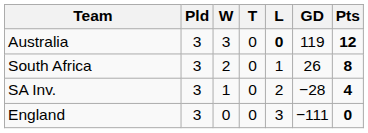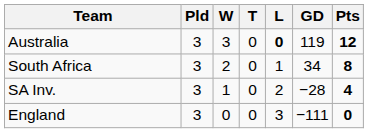 <table class="wikitable" style="text-align:center;">
 <tr>
 <th width=175>Team</th>
 <th style="width:20px;" abbr="Played">Pld</th>
 <th style="width:20px;" abbr="Won">W</th>
 <th style="width:20px;" abbr="Tied">T</th>
 <th style="width:20px;" abbr="Lost">L</th>
 <th style="width:30px;" abbr="Diff">GD</th>
 <th style="width:20px;" abbr="Points">Pts</th>
 </tr>
 <tr style="background:#f9f9f9;">
 <td style="text-align:left;"> Australia</td>
 <td>3</td>
 <td>3</td>
 <td>0</td>
 <td><strong>0</strong></td>
 <td>119</td>
 <td><strong>12</strong></td>
 </tr>
 <tr style="background:#f9f9f9;">
 <td style="text-align:left;"> South Africa</td>
 <td>3</td>
 <td>2</td>
 <td>0</td>
 <td>1</td>
-<td>26</td>
+<td>34</td>
 <td><strong>8</strong></td>
 </tr>
 <tr style="background:#f9f9f9;">
 <td style="text-align:left;"> SA Inv.</td>
 <td>3</td>
 <td>1</td>
 <td>0</td>
 <td>2</td>
 <td>−28</td>
 <td><strong>4</strong></td>
 </tr>
 <tr style="background:#f9f9f9;">
 <td style="text-align:left;"> England</td>
 <td>3</td>
 <td>0</td>
 <td>0</td>
 <td>3</td>
 <td>−111</td>
 <td><strong>0</strong></td>
 </tr>
 </table>
